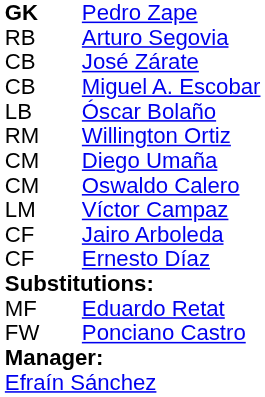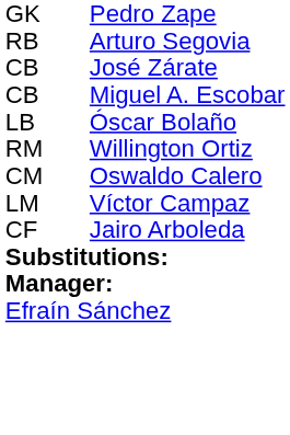 <table cellspacing="0" cellpadding="0" style="font-size:90%; margin:0.2em auto;">
 <tr>
 <th width="25"></th>
 <th width="25"></th>
 </tr>
 <tr>
-<td><strong>GK</strong></td>
+<td>GK</td>
 <td></td>
 <td><a href='#'>Pedro Zape</a></td>
 </tr>
 <tr>
 <td>RB</td>
 <td></td>
 <td><a href='#'>Arturo Segovia</a></td>
 </tr>
 <tr>
 <td>CB</td>
 <td></td>
 <td><a href='#'>José Zárate</a></td>
 </tr>
 <tr>
 <td>CB</td>
 <td></td>
 <td><a href='#'>Miguel A. Escobar</a></td>
 </tr>
 <tr>
 <td>LB</td>
 <td></td>
 <td><a href='#'>Óscar Bolaño</a></td>
 </tr>
 <tr>
 <td>RM</td>
 <td></td>
 <td><a href='#'>Willington Ortiz</a></td>
 </tr>
 <tr>
 <td>CM</td>
 <td></td>
-<td><a href='#'>Diego Umaña</a></td>
-<td></td>
-<td></td>
-</tr>
-<tr>
-<td>CM</td>
-<td></td>
 <td><a href='#'>Oswaldo Calero</a></td>
 </tr>
 <tr>
 <td>LM</td>
 <td></td>
 <td><a href='#'>Víctor Campaz</a></td>
 </tr>
 <tr>
 <td>CF</td>
 <td></td>
 <td><a href='#'>Jairo Arboleda</a></td>
 </tr>
 <tr>
-<td>CF</td>
-<td></td>
-<td><a href='#'>Ernesto Díaz</a></td>
-<td></td>
-<td></td>
-</tr>
-<tr>
 <td colspan=4><strong>Substitutions:</strong></td>
-</tr>
-<tr>
-<td>MF</td>
-<td></td>
-<td><a href='#'>Eduardo Retat</a></td>
-<td></td>
-<td></td>
-</tr>
-<tr>
-<td>FW</td>
-<td></td>
-<td><a href='#'>Ponciano Castro</a></td>
-<td></td>
-<td></td>
 </tr>
 <tr>
 <td colspan=4><strong>Manager:</strong></td>
 </tr>
 <tr>
 <td colspan=4><a href='#'>Efraín Sánchez</a></td>
 </tr>
 </table>
